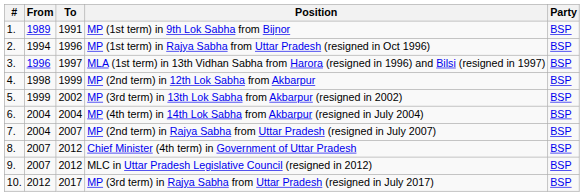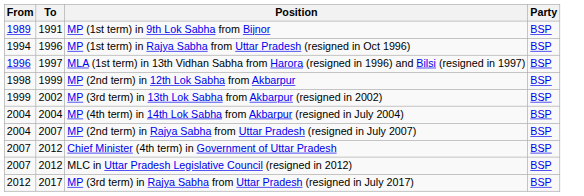 <table class="wikitable sortable">
 <tr>
-<th>#</th>
 <th>From</th>
 <th>To</th>
 <th>Position</th>
 <th>Party</th>
 </tr>
 <tr>
-<td>1.</td>
 <td><a href='#'>1989</a></td>
 <td>1991</td>
 <td><a href='#'>MP</a> (1st term) in <a href='#'>9th Lok Sabha</a> from <a href='#'>Bijnor</a></td>
 <td><a href='#'>BSP</a></td>
 </tr>
 <tr>
-<td>2.</td>
 <td>1994</td>
 <td>1996</td>
 <td><a href='#'>MP</a> (1st term) in <a href='#'>Rajya Sabha</a> from <a href='#'>Uttar Pradesh</a> (resigned in Oct 1996)</td>
 <td><a href='#'>BSP</a></td>
 </tr>
 <tr>
-<td>3.</td>
 <td><a href='#'>1996</a></td>
 <td>1997</td>
 <td><a href='#'>MLA</a> (1st term) in 13th Vidhan Sabha from <a href='#'>Harora</a> (resigned in 1996) and <a href='#'>Bilsi</a> (resigned in 1997)</td>
 <td><a href='#'>BSP</a></td>
 </tr>
 <tr>
-<td>4.</td>
 <td>1998</td>
 <td>1999</td>
 <td><a href='#'>MP</a> (2nd term) in <a href='#'>12th Lok Sabha</a> from <a href='#'>Akbarpur</a></td>
 <td><a href='#'>BSP</a></td>
 </tr>
 <tr>
-<td>5.</td>
 <td>1999</td>
 <td>2002</td>
 <td><a href='#'>MP</a> (3rd term) in <a href='#'>13th Lok Sabha</a> from <a href='#'>Akbarpur</a> (resigned in 2002)</td>
 <td><a href='#'>BSP</a></td>
 </tr>
 <tr>
-<td>6.</td>
 <td>2004</td>
 <td>2004</td>
 <td><a href='#'>MP</a> (4th term) in <a href='#'>14th Lok Sabha</a> from <a href='#'>Akbarpur</a> (resigned in July 2004)</td>
 <td><a href='#'>BSP</a></td>
 </tr>
 <tr>
-<td>7.</td>
 <td>2004</td>
 <td>2007</td>
 <td><a href='#'>MP</a> (2nd term) in <a href='#'>Rajya Sabha</a> from <a href='#'>Uttar Pradesh</a> (resigned in July 2007)</td>
 <td><a href='#'>BSP</a></td>
 </tr>
 <tr>
-<td>8.</td>
 <td>2007</td>
 <td>2012</td>
 <td><a href='#'>Chief Minister</a> (4th term) in <a href='#'>Government of Uttar Pradesh</a></td>
 <td><a href='#'>BSP</a></td>
 </tr>
 <tr>
-<td>9.</td>
 <td>2007</td>
 <td>2012</td>
 <td>MLC in <a href='#'>Uttar Pradesh Legislative Council</a> (resigned in 2012)</td>
 <td><a href='#'>BSP</a></td>
 </tr>
 <tr>
-<td>10.</td>
 <td>2012</td>
 <td>2017</td>
 <td><a href='#'>MP</a> (3rd term) in <a href='#'>Rajya Sabha</a> from <a href='#'>Uttar Pradesh</a> (resigned in July 2017)</td>
 <td><a href='#'>BSP</a></td>
 </tr>
 </table>
